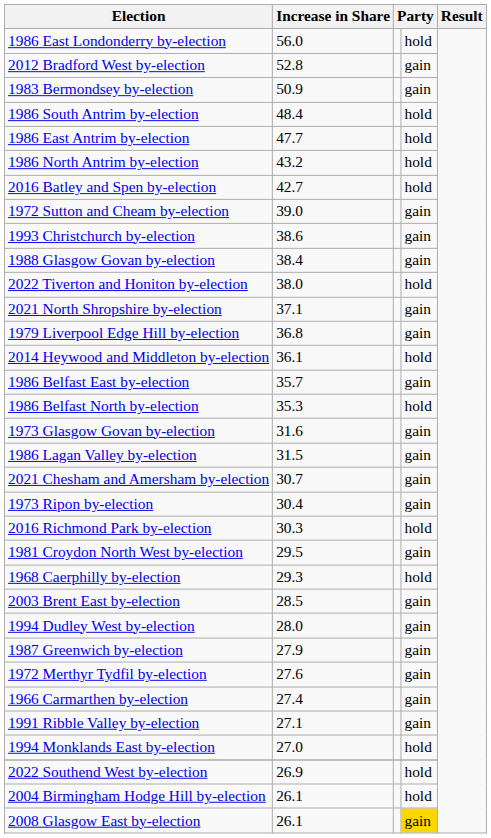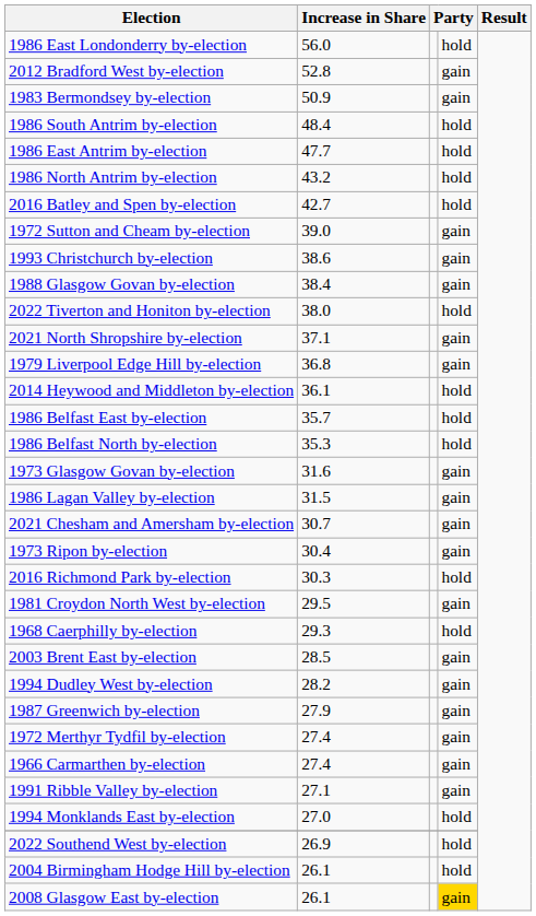 <table class="wikitable sortable">
 <tr>
 <th>Election</th>
 <th>Increase in Share</th>
 <th colspan=2>Party</th>
 <th colspan=2>Result</th>
 </tr>
 <tr>
 <td><a href='#'>1986 East Londonderry by-election</a></td>
 <td>56.0</td>
 <td></td>
 <td> hold</td>
 </tr>
 <tr>
 <td><a href='#'>2012 Bradford West by-election</a></td>
 <td>52.8</td>
 <td></td>
 <td> gain</td>
 </tr>
 <tr>
 <td><a href='#'>1983 Bermondsey by-election</a></td>
 <td>50.9</td>
 <td></td>
 <td> gain</td>
 </tr>
 <tr>
 <td><a href='#'>1986 South Antrim by-election</a></td>
 <td>48.4</td>
 <td></td>
 <td> hold</td>
 </tr>
 <tr>
 <td><a href='#'>1986 East Antrim by-election</a></td>
 <td>47.7</td>
 <td></td>
 <td> hold</td>
 </tr>
 <tr>
 <td><a href='#'>1986 North Antrim by-election</a></td>
 <td>43.2</td>
 <td></td>
 <td> hold</td>
 </tr>
 <tr>
 <td><a href='#'>2016 Batley and Spen by-election</a></td>
 <td>42.7</td>
 <td></td>
 <td> hold</td>
 </tr>
 <tr>
 <td><a href='#'>1972 Sutton and Cheam by-election</a></td>
 <td>39.0</td>
 <td></td>
 <td> gain</td>
 </tr>
 <tr>
 <td><a href='#'>1993 Christchurch by-election</a></td>
 <td>38.6</td>
 <td></td>
 <td> gain</td>
 </tr>
 <tr>
 <td><a href='#'>1988 Glasgow Govan by-election</a></td>
 <td>38.4</td>
 <td></td>
 <td> gain</td>
 </tr>
 <tr>
 <td><a href='#'>2022 Tiverton and Honiton by-election</a></td>
 <td>38.0</td>
 <td></td>
 <td> hold</td>
 </tr>
 <tr>
 <td><a href='#'>2021 North Shropshire by-election</a></td>
 <td>37.1</td>
 <td></td>
 <td> gain</td>
 </tr>
 <tr>
 <td><a href='#'>1979 Liverpool Edge Hill by-election</a></td>
 <td>36.8</td>
 <td></td>
 <td> gain</td>
 </tr>
 <tr>
 <td><a href='#'>2014 Heywood and Middleton by-election</a></td>
 <td>36.1</td>
 <td></td>
 <td> hold</td>
 </tr>
 <tr>
 <td><a href='#'>1986 Belfast East by-election</a></td>
 <td>35.7</td>
 <td></td>
-<td> gain</td>
+<td> hold</td>
 </tr>
 <tr>
 <td><a href='#'>1986 Belfast North by-election</a></td>
 <td>35.3</td>
 <td></td>
 <td> hold</td>
 </tr>
 <tr>
 <td><a href='#'>1973 Glasgow Govan by-election</a></td>
 <td>31.6</td>
 <td></td>
 <td> gain</td>
 </tr>
 <tr>
 <td><a href='#'>1986 Lagan Valley by-election</a></td>
 <td>31.5</td>
 <td></td>
 <td> gain</td>
 </tr>
 <tr>
 <td><a href='#'>2021 Chesham and Amersham by-election</a></td>
 <td>30.7</td>
 <td></td>
 <td> gain</td>
 </tr>
 <tr>
 <td><a href='#'>1973 Ripon by-election</a></td>
 <td>30.4</td>
 <td></td>
 <td> gain</td>
 </tr>
 <tr>
 <td><a href='#'>2016 Richmond Park by-election</a></td>
 <td>30.3</td>
 <td></td>
 <td> hold</td>
 </tr>
 <tr>
 <td><a href='#'>1981 Croydon North West by-election</a></td>
 <td>29.5</td>
 <td></td>
 <td> gain</td>
 </tr>
 <tr>
 <td><a href='#'>1968 Caerphilly by-election</a></td>
 <td>29.3</td>
 <td></td>
 <td> hold</td>
 </tr>
 <tr>
 <td><a href='#'>2003 Brent East by-election</a></td>
 <td>28.5</td>
 <td></td>
 <td> gain</td>
 </tr>
 <tr>
 <td><a href='#'>1994 Dudley West by-election</a></td>
-<td>28.0</td>
+<td>28.2</td>
 <td></td>
 <td> gain</td>
 </tr>
 <tr>
 <td><a href='#'>1987 Greenwich by-election</a></td>
 <td>27.9</td>
 <td></td>
 <td> gain</td>
 </tr>
 <tr>
 <td><a href='#'>1972 Merthyr Tydfil by-election</a></td>
-<td>27.6</td>
+<td>27.4</td>
 <td></td>
 <td> gain</td>
 </tr>
 <tr>
 <td><a href='#'>1966 Carmarthen by-election</a></td>
 <td>27.4</td>
 <td></td>
 <td> gain</td>
 </tr>
 <tr>
 <td><a href='#'>1991 Ribble Valley by-election</a></td>
 <td>27.1</td>
 <td></td>
 <td> gain</td>
 </tr>
 <tr>
 <td><a href='#'>1994 Monklands East by-election</a></td>
 <td>27.0</td>
 <td></td>
 <td> hold</td>
 </tr>
 <tr>
 </tr>
 <tr>
 <td><a href='#'>2022 Southend West by-election</a></td>
 <td>26.9</td>
 <td></td>
 <td> hold</td>
 </tr>
 <tr>
 <td><a href='#'>2004 Birmingham Hodge Hill by-election</a></td>
 <td>26.1</td>
 <td></td>
 <td> hold</td>
 </tr>
 <tr>
 <td><a href='#'>2008 Glasgow East by-election</a></td>
 <td>26.1</td>
 <td></td>
 <td style="background: gold;"> gain</td>
 </tr>
 </table>
